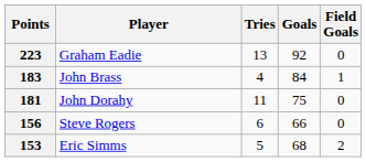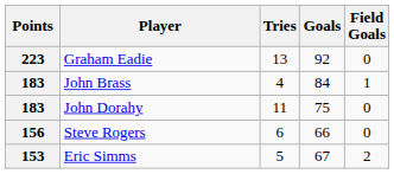 <table class="wikitable" style="text-align:left;">
 <tr>
 <th width=50>Points</th>
 <th width=200>Player</th>
 <th width=30>Tries</th>
 <th width=30>Goals</th>
 <th width=30>Field Goals</th>
 </tr>
 <tr>
 <th>223</th>
 <td> <a href='#'>Graham Eadie</a></td>
 <td align=center>13</td>
 <td align=center>92</td>
 <td align=center>0</td>
 </tr>
 <tr>
 <th>183</th>
 <td> <a href='#'>John Brass</a></td>
 <td align=center>4</td>
 <td align=center>84</td>
 <td align=center>1</td>
 </tr>
 <tr>
-<th>181</th>
+<th>183</th>
 <td> <a href='#'>John Dorahy</a></td>
 <td align=center>11</td>
 <td align=center>75</td>
 <td align=center>0</td>
 </tr>
 <tr>
 <th>156</th>
 <td> <a href='#'>Steve Rogers</a></td>
 <td align=center>6</td>
 <td align=center>66</td>
 <td align=center>0</td>
 </tr>
 <tr>
 <th>153</th>
 <td> <a href='#'>Eric Simms</a></td>
 <td align=center>5</td>
-<td align=center>68</td>
+<td align=center>67</td>
 <td align=center>2</td>
 </tr>
 </table>
